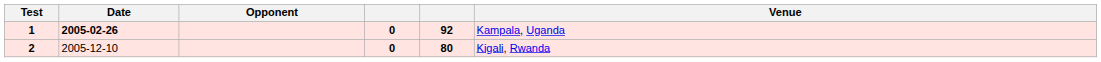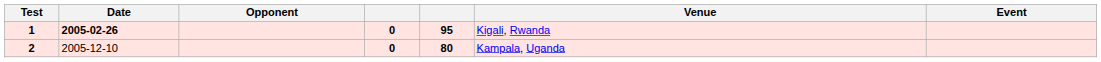 <table class="wikitable sortable" style="width:100%">
 <tr>
 <th style="width:5%">Test</th>
 <th style="width:11%">Date</th>
 <th style="width:17%">Opponent</th>
 <th style="width:5%"></th>
 <th style="width:5%"></th>
 <th>Venue</th>
+<th>Event</th>
 </tr>
 <tr bgcolor="FFE4E1">
 <td align="center"><strong>1</strong></td>
 <td><strong>2005-02-26</strong></td>
 <td></td>
 <td align="center"><strong>0</strong></td>
-<td align="center"><strong>92</strong></td>
-<td><a href='#'>Kampala</a>, <a href='#'>Uganda</a></td>
+<td align="center"><strong>95</strong></td>
+<td><a href='#'>Kigali</a>, <a href='#'>Rwanda</a></td>
+<td></td>
 </tr>
 <tr bgcolor="FFE4E1">
 <td align="center"><strong>2</strong></td>
 <td>2005-12-10</td>
 <td></td>
 <td align="center"><strong>0</strong></td>
 <td align="center"><strong>80</strong></td>
-<td><a href='#'>Kigali</a>, <a href='#'>Rwanda</a></td>
+<td><a href='#'>Kampala</a>, <a href='#'>Uganda</a></td>
+<td></td>
 </tr>
 </table>
